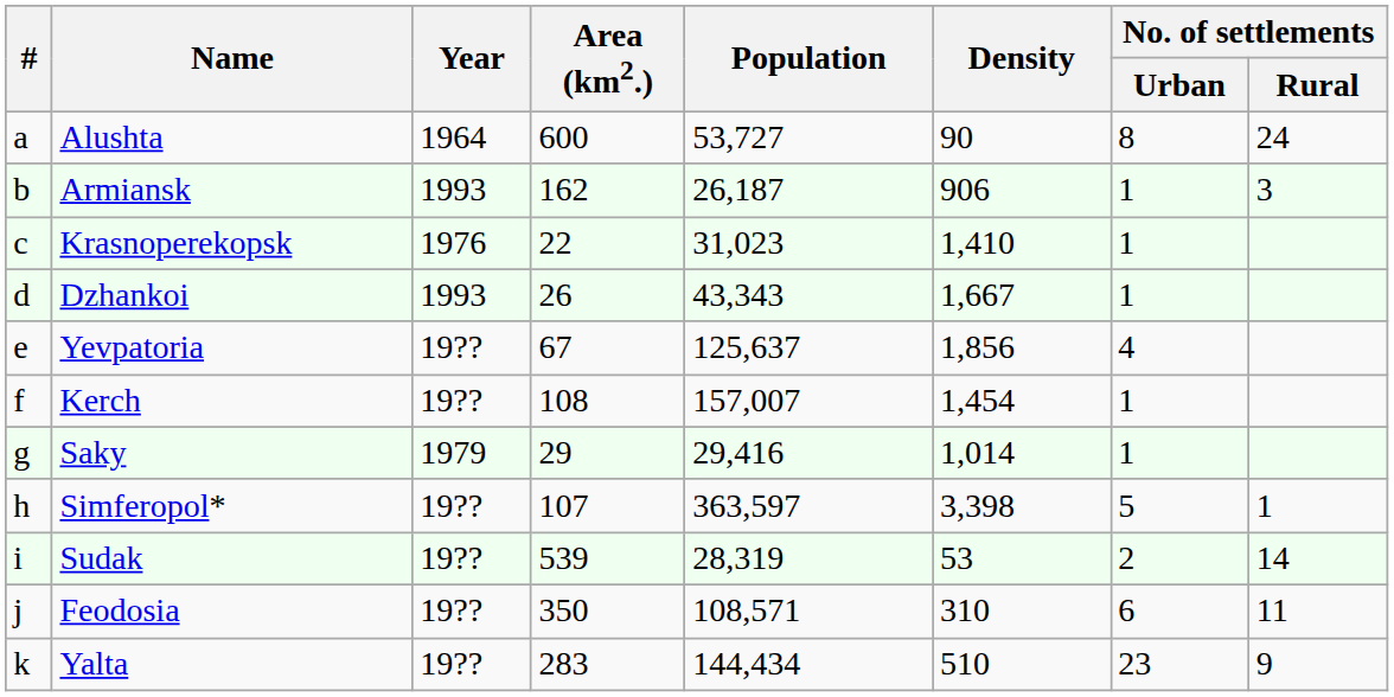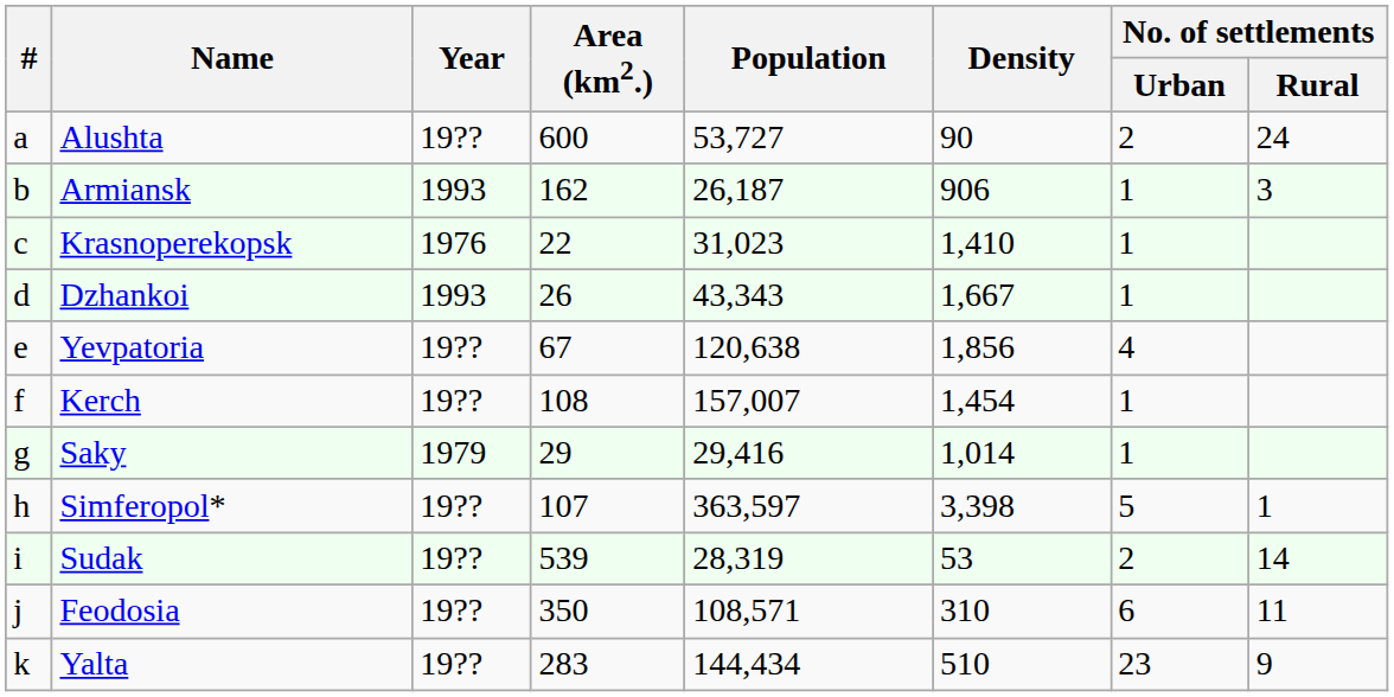 <table class="wikitable">
 <tr>
 <th rowspan="2">#</th>
 <th rowspan="2">Name</th>
 <th rowspan="2">Year</th>
 <th rowspan="2">Area<br>(km<sup>2</sup>.)</th>
 <th rowspan="2">Population</th>
 <th rowspan="2">Density</th>
 <th colspan="2">No. of settlements</th>
 </tr>
 <tr>
 <th width="10%">Urban</th>
 <th width="10%">Rural</th>
 </tr>
 <tr>
 <td>a</td>
 <td><a href='#'>Alushta</a></td>
-<td>1964</td>
+<td>19??</td>
 <td>600</td>
 <td>53,727</td>
 <td>90</td>
-<td>8</td>
+<td>2</td>
 <td>24</td>
 </tr>
 <tr bgcolor="#EF0FFFF">
 <td>b</td>
 <td><a href='#'>Armiansk</a></td>
 <td>1993</td>
 <td>162</td>
 <td>26,187</td>
 <td>906</td>
 <td>1</td>
 <td>3</td>
 </tr>
 <tr bgcolor="#EF0FFFF">
 <td>c</td>
 <td><a href='#'>Krasnoperekopsk</a></td>
 <td>1976</td>
 <td>22</td>
 <td>31,023</td>
 <td>1,410</td>
 <td>1</td>
 <td></td>
 </tr>
 <tr bgcolor="#EF0FFFF">
 <td>d</td>
 <td><a href='#'>Dzhankoi</a></td>
 <td>1993</td>
 <td>26</td>
 <td>43,343</td>
 <td>1,667</td>
 <td>1</td>
 <td></td>
 </tr>
 <tr>
 <td>e</td>
 <td><a href='#'>Yevpatoria</a></td>
 <td>19??</td>
 <td>67</td>
-<td>125,637</td>
+<td>120,638</td>
 <td>1,856</td>
 <td>4</td>
 <td></td>
 </tr>
 <tr>
 <td>f</td>
 <td><a href='#'>Kerch</a></td>
 <td>19??</td>
 <td>108</td>
 <td>157,007</td>
 <td>1,454</td>
 <td>1</td>
 <td></td>
 </tr>
 <tr bgcolor="#EF0FFFF">
 <td>g</td>
 <td><a href='#'>Saky</a></td>
 <td>1979</td>
 <td>29</td>
 <td>29,416</td>
 <td>1,014</td>
 <td>1</td>
 <td></td>
 </tr>
 <tr>
 <td>h</td>
 <td><a href='#'>Simferopol</a>*</td>
 <td>19??</td>
 <td>107</td>
 <td>363,597</td>
 <td>3,398</td>
 <td>5</td>
 <td>1</td>
 </tr>
 <tr bgcolor="#EF0FFFF">
 <td>i</td>
 <td><a href='#'>Sudak</a></td>
 <td>19??</td>
 <td>539</td>
 <td>28,319</td>
 <td>53</td>
 <td>2</td>
 <td>14</td>
 </tr>
 <tr>
 <td>j</td>
 <td><a href='#'>Feodosia</a></td>
 <td>19??</td>
 <td>350</td>
 <td>108,571</td>
 <td>310</td>
 <td>6</td>
 <td>11</td>
 </tr>
 <tr>
 <td>k</td>
 <td><a href='#'>Yalta</a></td>
 <td>19??</td>
 <td>283</td>
 <td>144,434</td>
 <td>510</td>
 <td>23</td>
 <td>9</td>
 </tr>
 </table>
